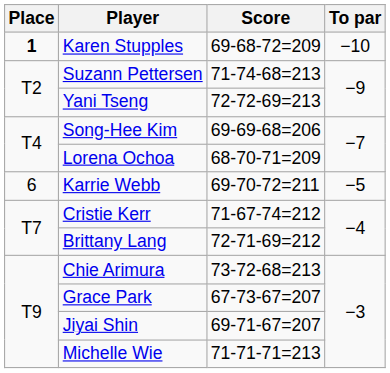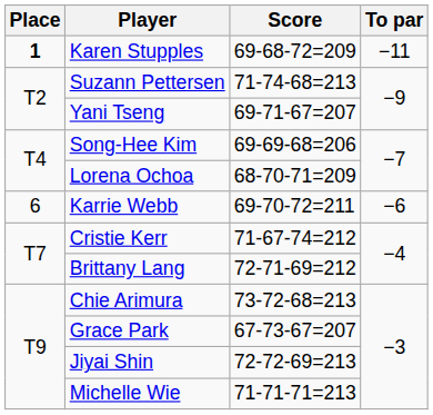 <table class="wikitable">
 <tr>
 <th>Place</th>
 <th>Player</th>
 <th>Score</th>
 <th>To par</th>
 </tr>
 <tr>
 <td align=center><strong>1</strong></td>
 <td> <a href='#'>Karen Stupples</a></td>
 <td>69-68-72=209</td>
-<td align=center>−10</td>
+<td align=center>−11</td>
 </tr>
 <tr>
 <td rowspan=2 align=center>T2</td>
 <td> <a href='#'>Suzann Pettersen</a></td>
 <td>71-74-68=213</td>
 <td rowspan=2 align=center>−9</td>
 </tr>
 <tr>
 <td> <a href='#'>Yani Tseng</a></td>
-<td>72-72-69=213</td>
+<td>69-71-67=207</td>
 </tr>
 <tr>
 <td rowspan=2 align=center>T4</td>
 <td> <a href='#'>Song-Hee Kim</a></td>
 <td>69-69-68=206</td>
 <td rowspan=2 align=center>−7</td>
 </tr>
 <tr>
 <td> <a href='#'>Lorena Ochoa</a></td>
 <td>68-70-71=209</td>
 </tr>
 <tr>
 <td align=center>6</td>
 <td> <a href='#'>Karrie Webb</a></td>
 <td>69-70-72=211</td>
-<td align=center>−5</td>
+<td align=center>−6</td>
 </tr>
 <tr>
 <td rowspan=2 align=center>T7</td>
 <td> <a href='#'>Cristie Kerr</a></td>
 <td>71-67-74=212</td>
 <td rowspan=2 align=center>−4</td>
 </tr>
 <tr>
 <td> <a href='#'>Brittany Lang</a></td>
 <td>72-71-69=212</td>
 </tr>
 <tr>
 <td rowspan=4 align=center>T9</td>
 <td> <a href='#'>Chie Arimura</a></td>
 <td>73-72-68=213</td>
 <td rowspan=4 align=center>−3</td>
 </tr>
 <tr>
 <td> <a href='#'>Grace Park</a></td>
 <td>67-73-67=207</td>
 </tr>
 <tr>
 <td> <a href='#'>Jiyai Shin</a></td>
-<td>69-71-67=207</td>
+<td>72-72-69=213</td>
 </tr>
 <tr>
 <td> <a href='#'>Michelle Wie</a></td>
 <td>71-71-71=213</td>
 </tr>
 </table>
